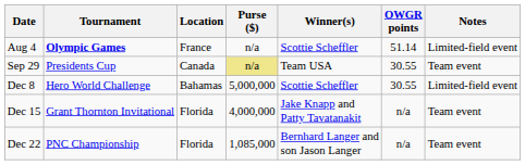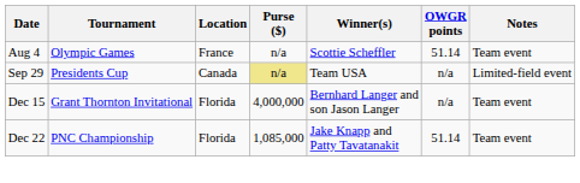 <table class="wikitable" style="font-size:95%">
 <tr>
 <th>Date</th>
 <th>Tournament</th>
 <th>Location</th>
 <th>Purse<br>($)</th>
 <th>Winner(s)</th>
 <th><a href='#'>OWGR</a><br>points</th>
 <th>Notes</th>
 </tr>
 <tr>
 <td>Aug 4</td>
-<td><strong><a href='#'>Olympic Games</a></strong></td>
+<td><a href='#'>Olympic Games</a></td>
 <td>France</td>
 <td align=center>n/a</td>
 <td> <a href='#'>Scottie Scheffler</a></td>
 <td align=center>51.14</td>
-<td>Limited-field event</td>
+<td>Team event</td>
 </tr>
 <tr>
 <td>Sep 29</td>
 <td><a href='#'>Presidents Cup</a></td>
 <td>Canada</td>
 <td align=center style="background: khaki;">n/a</td>
 <td> Team USA</td>
-<td align=center>30.55</td>
-<td>Team event</td>
-</tr>
-<tr>
-<td>Dec 8</td>
-<td><a href='#'>Hero World Challenge</a></td>
-<td>Bahamas</td>
-<td align=right>5,000,000</td>
-<td> <a href='#'>Scottie Scheffler</a></td>
-<td align=center>30.55</td>
+<td align=center>n/a</td>
 <td>Limited-field event</td>
 </tr>
 <tr>
 <td>Dec 15</td>
 <td><a href='#'>Grant Thornton Invitational</a></td>
 <td>Florida</td>
 <td align=right>4,000,000</td>
-<td> <a href='#'>Jake Knapp</a> and<br> <a href='#'>Patty Tavatanakit</a></td>
+<td> <a href='#'>Bernhard Langer</a> and<br>son Jason Langer</td>
 <td align=center>n/a</td>
 <td>Team event</td>
 </tr>
 <tr>
 <td>Dec 22</td>
 <td><a href='#'>PNC Championship</a></td>
 <td>Florida</td>
 <td align=right>1,085,000</td>
-<td> <a href='#'>Bernhard Langer</a> and<br>son Jason Langer</td>
-<td align=center>n/a</td>
+<td> <a href='#'>Jake Knapp</a> and<br> <a href='#'>Patty Tavatanakit</a></td>
+<td align=center>51.14</td>
 <td>Team event</td>
 </tr>
 </table>
